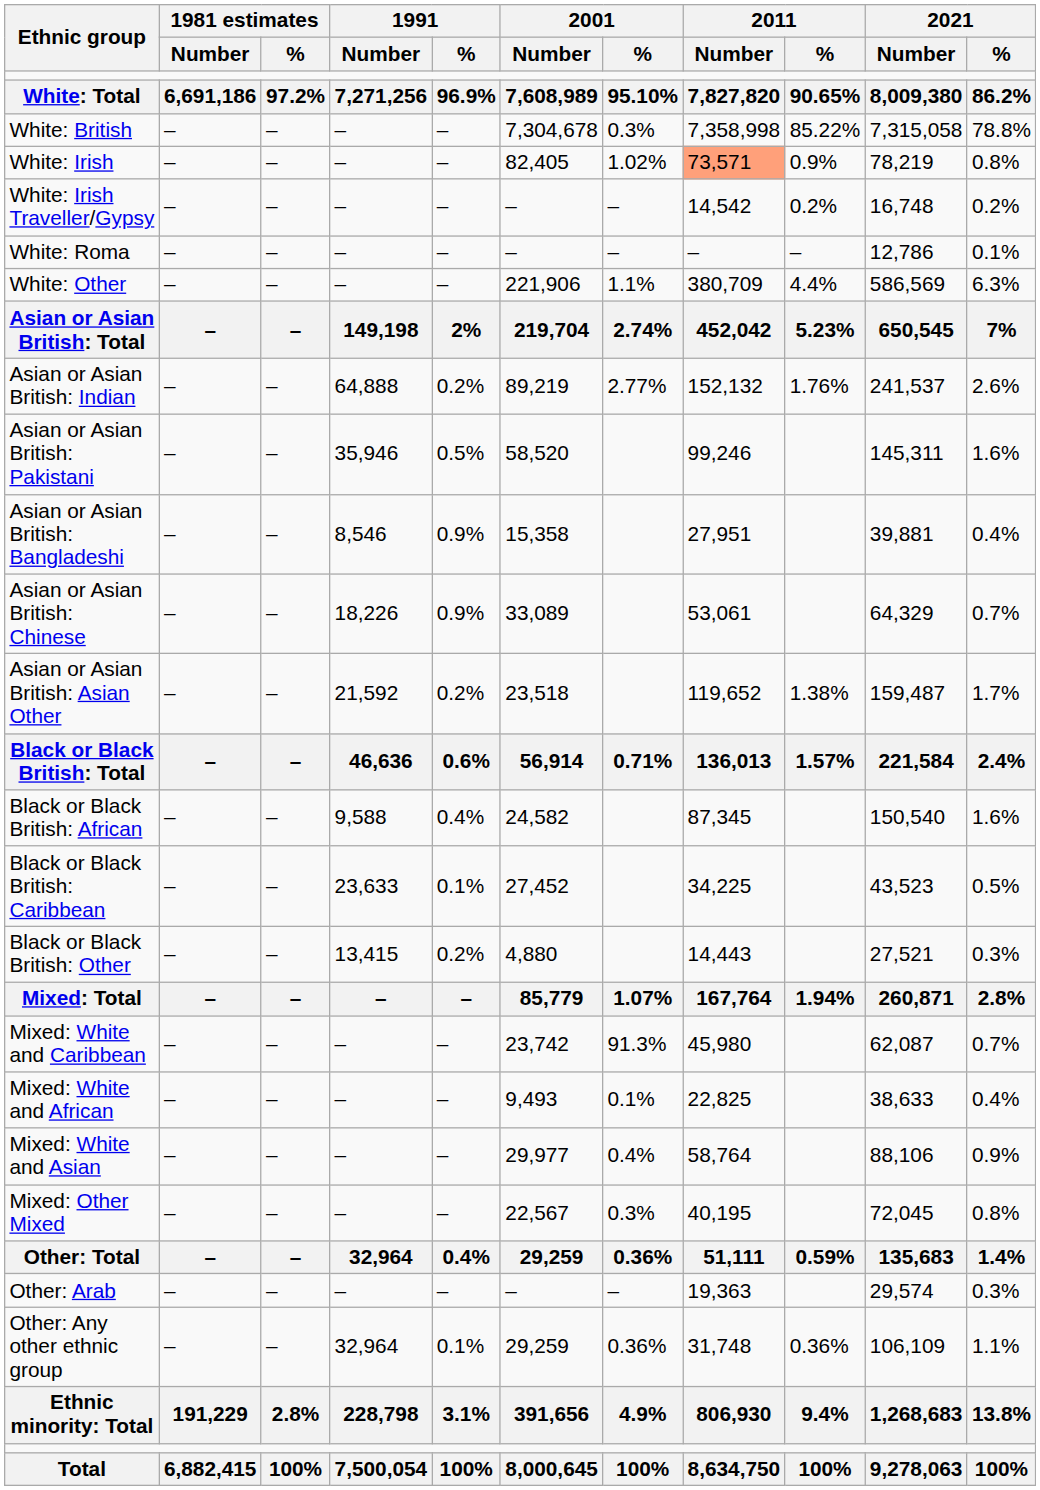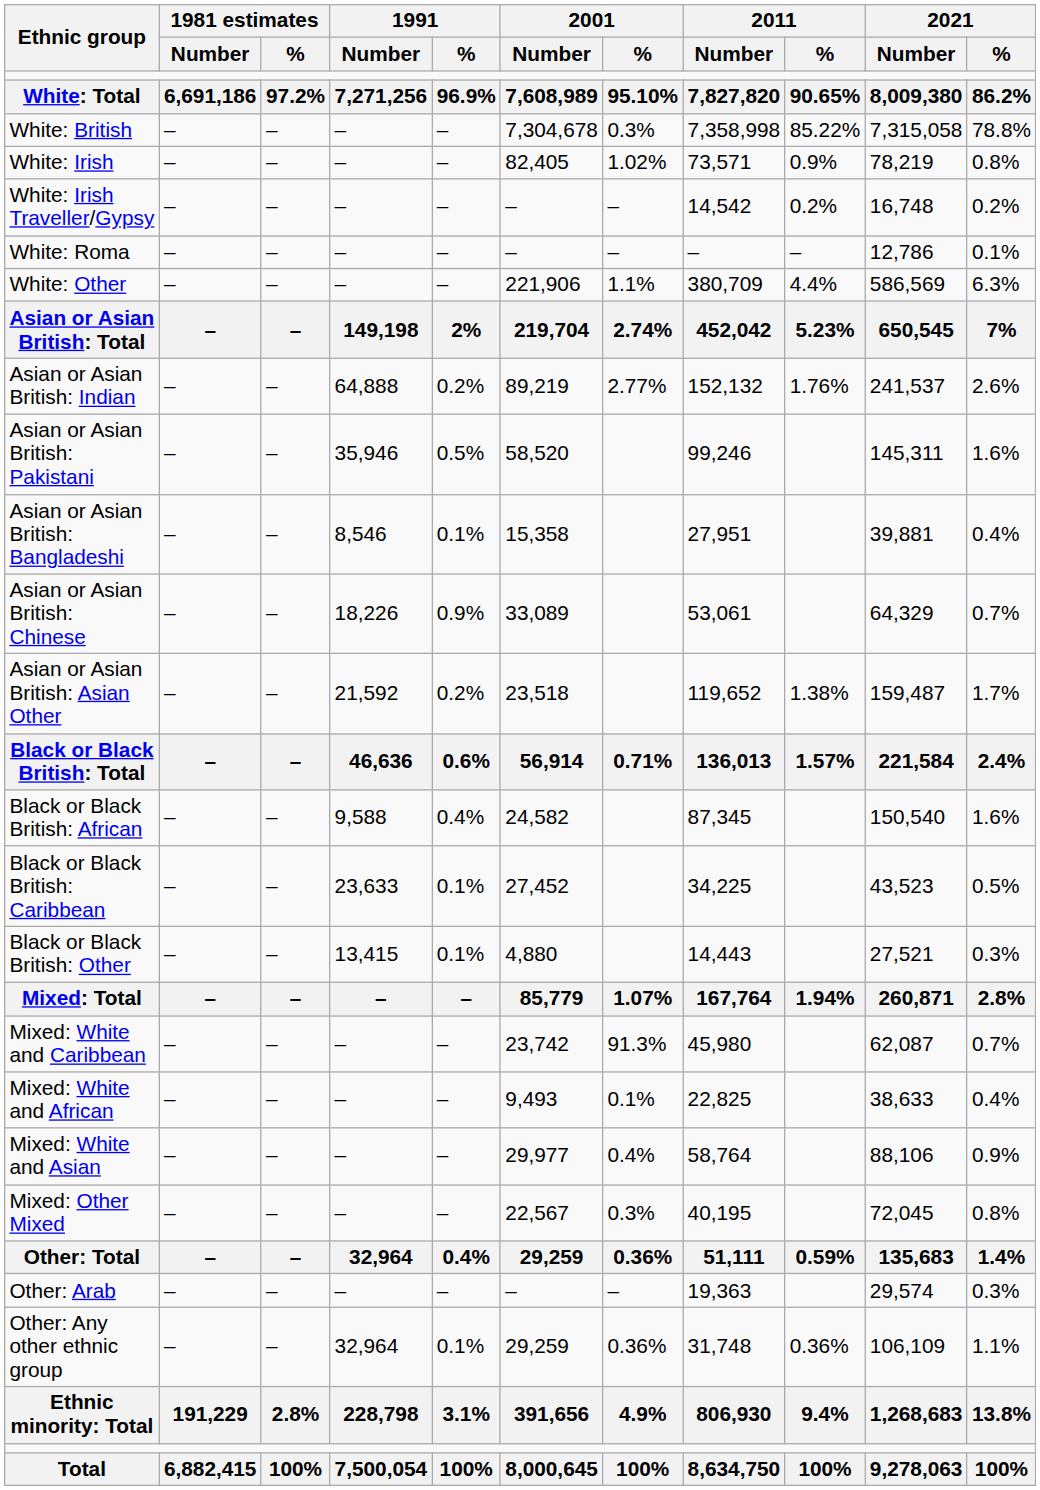 <table class="wikitable">
 <tr>
 <th rowspan="2">Ethnic group</th>
 <th colspan="2">1981 estimates</th>
 <th colspan="2">1991</th>
 <th colspan="2">2001</th>
 <th colspan="2">2011</th>
 <th colspan="2">2021</th>
 </tr>
 <tr>
 <th>Number</th>
 <th>%</th>
 <th>Number</th>
 <th>%</th>
 <th>Number</th>
 <th>%</th>
 <th>Number</th>
 <th>%</th>
 <th>Number</th>
 <th>%</th>
 </tr>
 <tr>
 <td colspan=11></td>
 </tr>
 <tr>
 <th><a href='#'>White</a>: Total</th>
 <th>6,691,186</th>
 <th>97.2%</th>
 <th>7,271,256</th>
 <th>96.9%</th>
 <th>7,608,989</th>
 <th>95.10%</th>
 <th>7,827,820</th>
 <th>90.65%</th>
 <th>8,009,380</th>
 <th>86.2%</th>
 </tr>
 <tr>
 <td>White: <a href='#'>British</a></td>
 <td>–</td>
 <td>–</td>
 <td>–</td>
 <td>–</td>
 <td>7,304,678</td>
 <td>0.3%</td>
 <td>7,358,998</td>
 <td>85.22%</td>
 <td>7,315,058</td>
 <td>78.8%</td>
 </tr>
 <tr>
 <td>White: <a href='#'>Irish</a></td>
 <td>–</td>
 <td>–</td>
 <td>–</td>
 <td>–</td>
 <td>82,405</td>
 <td>1.02%</td>
-<td style="background: lightsalmon;">73,571</td>
+<td>73,571</td>
 <td>0.9%</td>
 <td>78,219</td>
 <td>0.8%</td>
 </tr>
 <tr>
 <td>White: <a href='#'>Irish Traveller</a>/<a href='#'>Gypsy</a></td>
 <td>–</td>
 <td>–</td>
 <td>–</td>
 <td>–</td>
 <td>–</td>
 <td>–</td>
 <td>14,542</td>
 <td>0.2%</td>
 <td>16,748</td>
 <td>0.2%</td>
 </tr>
 <tr>
 <td>White: Roma</td>
 <td>–</td>
 <td>–</td>
 <td>–</td>
 <td>–</td>
 <td>–</td>
 <td>–</td>
 <td>–</td>
 <td>–</td>
 <td>12,786</td>
 <td>0.1%</td>
 </tr>
 <tr>
 <td>White: <a href='#'>Other</a></td>
 <td>–</td>
 <td>–</td>
 <td>–</td>
 <td>–</td>
 <td>221,906</td>
 <td>1.1%</td>
 <td>380,709</td>
 <td>4.4%</td>
 <td>586,569</td>
 <td>6.3%</td>
 </tr>
 <tr>
 <th><a href='#'>Asian or Asian British</a>: Total</th>
 <th>–</th>
 <th>–</th>
 <th>149,198</th>
 <th>2%</th>
 <th>219,704</th>
 <th>2.74%</th>
 <th>452,042</th>
 <th>5.23%</th>
 <th>650,545</th>
 <th>7%</th>
 </tr>
 <tr>
 <td>Asian or Asian British: <a href='#'>Indian</a></td>
 <td>–</td>
 <td>–</td>
 <td>64,888</td>
 <td>0.2%</td>
 <td>89,219</td>
 <td>2.77%</td>
 <td>152,132</td>
 <td>1.76%</td>
 <td>241,537</td>
 <td>2.6%</td>
 </tr>
 <tr>
 <td>Asian or Asian British: <a href='#'>Pakistani</a></td>
 <td>–</td>
 <td>–</td>
 <td>35,946</td>
 <td>0.5%</td>
 <td>58,520</td>
 <td></td>
 <td>99,246</td>
 <td></td>
 <td>145,311</td>
 <td>1.6%</td>
 </tr>
 <tr>
 <td>Asian or Asian British: <a href='#'>Bangladeshi</a></td>
 <td>–</td>
 <td>–</td>
 <td>8,546</td>
-<td>0.9%</td>
+<td>0.1%</td>
 <td>15,358</td>
 <td></td>
 <td>27,951</td>
 <td></td>
 <td>39,881</td>
 <td>0.4%</td>
 </tr>
 <tr>
 <td>Asian or Asian British: <a href='#'>Chinese</a></td>
 <td>–</td>
 <td>–</td>
 <td>18,226</td>
 <td>0.9%</td>
 <td>33,089</td>
 <td></td>
 <td>53,061</td>
 <td></td>
 <td>64,329</td>
 <td>0.7%</td>
 </tr>
 <tr>
 <td>Asian or Asian British: <a href='#'>Asian Other</a></td>
 <td>–</td>
 <td>–</td>
 <td>21,592</td>
 <td>0.2%</td>
 <td>23,518</td>
 <td></td>
 <td>119,652</td>
 <td>1.38%</td>
 <td>159,487</td>
 <td>1.7%</td>
 </tr>
 <tr>
 <th><a href='#'>Black or Black British</a>: Total</th>
 <th>–</th>
 <th>–</th>
 <th>46,636</th>
 <th>0.6%</th>
 <th>56,914</th>
 <th>0.71%</th>
 <th>136,013</th>
 <th>1.57%</th>
 <th>221,584</th>
 <th>2.4%</th>
 </tr>
 <tr>
 <td>Black or Black British: <a href='#'>African</a></td>
 <td>–</td>
 <td>–</td>
 <td>9,588</td>
 <td>0.4%</td>
 <td>24,582</td>
 <td></td>
 <td>87,345</td>
 <td></td>
 <td>150,540</td>
 <td>1.6%</td>
 </tr>
 <tr>
 <td>Black or Black British: <a href='#'>Caribbean</a></td>
 <td>–</td>
 <td>–</td>
 <td>23,633</td>
 <td>0.1%</td>
 <td>27,452</td>
 <td></td>
 <td>34,225</td>
 <td></td>
 <td>43,523</td>
 <td>0.5%</td>
 </tr>
 <tr>
 <td>Black or Black British: <a href='#'>Other</a></td>
 <td>–</td>
 <td>–</td>
 <td>13,415</td>
-<td>0.2%</td>
+<td>0.1%</td>
 <td>4,880</td>
 <td></td>
 <td>14,443</td>
 <td></td>
 <td>27,521</td>
 <td>0.3%</td>
 </tr>
 <tr>
 <th><a href='#'>Mixed</a>: Total</th>
 <th>–</th>
 <th>–</th>
 <th>–</th>
 <th>–</th>
 <th>85,779</th>
 <th>1.07%</th>
 <th>167,764</th>
 <th>1.94%</th>
 <th>260,871</th>
 <th>2.8%</th>
 </tr>
 <tr>
 <td>Mixed: <a href='#'>White</a> and <a href='#'>Caribbean</a></td>
 <td>–</td>
 <td>–</td>
 <td>–</td>
 <td>–</td>
 <td>23,742</td>
 <td>91.3%</td>
 <td>45,980</td>
 <td></td>
 <td>62,087</td>
 <td>0.7%</td>
 </tr>
 <tr>
 <td>Mixed: <a href='#'>White</a> and <a href='#'>African</a></td>
 <td>–</td>
 <td>–</td>
 <td>–</td>
 <td>–</td>
 <td>9,493</td>
 <td>0.1%</td>
 <td>22,825</td>
 <td></td>
 <td>38,633</td>
 <td>0.4%</td>
 </tr>
 <tr>
 <td>Mixed: <a href='#'>White</a> and <a href='#'>Asian</a></td>
 <td>–</td>
 <td>–</td>
 <td>–</td>
 <td>–</td>
 <td>29,977</td>
 <td>0.4%</td>
 <td>58,764</td>
 <td></td>
 <td>88,106</td>
 <td>0.9%</td>
 </tr>
 <tr>
 <td>Mixed: <a href='#'>Other Mixed</a></td>
 <td>–</td>
 <td>–</td>
 <td>–</td>
 <td>–</td>
 <td>22,567</td>
 <td>0.3%</td>
 <td>40,195</td>
 <td></td>
 <td>72,045</td>
 <td>0.8%</td>
 </tr>
 <tr>
 <th>Other: Total</th>
 <th>–</th>
 <th>–</th>
 <th>32,964</th>
 <th>0.4%</th>
 <th>29,259</th>
 <th>0.36%</th>
 <th>51,111</th>
 <th>0.59%</th>
 <th>135,683</th>
 <th>1.4%</th>
 </tr>
 <tr>
 <td>Other: <a href='#'>Arab</a></td>
 <td>–</td>
 <td>–</td>
 <td>–</td>
 <td>–</td>
 <td>–</td>
 <td>–</td>
 <td>19,363</td>
 <td></td>
 <td>29,574</td>
 <td>0.3%</td>
 </tr>
 <tr>
 <td>Other: Any other ethnic group</td>
 <td>–</td>
 <td>–</td>
 <td>32,964</td>
 <td>0.1%</td>
 <td>29,259</td>
 <td>0.36%</td>
 <td>31,748</td>
 <td>0.36%</td>
 <td>106,109</td>
 <td>1.1%</td>
 </tr>
 <tr>
 <th>Ethnic minority: Total</th>
 <th>191,229</th>
 <th>2.8%</th>
 <th>228,798</th>
 <th>3.1%</th>
 <th>391,656</th>
 <th>4.9%</th>
 <th>806,930</th>
 <th>9.4%</th>
 <th>1,268,683</th>
 <th>13.8%</th>
 </tr>
 <tr>
 <td colspan=11></td>
 </tr>
 <tr>
 <th>Total</th>
 <th>6,882,415</th>
 <th>100%</th>
 <th>7,500,054</th>
 <th>100%</th>
 <th>8,000,645</th>
 <th>100%</th>
 <th>8,634,750</th>
 <th>100%</th>
 <th>9,278,063</th>
 <th>100%</th>
 </tr>
 </table>
